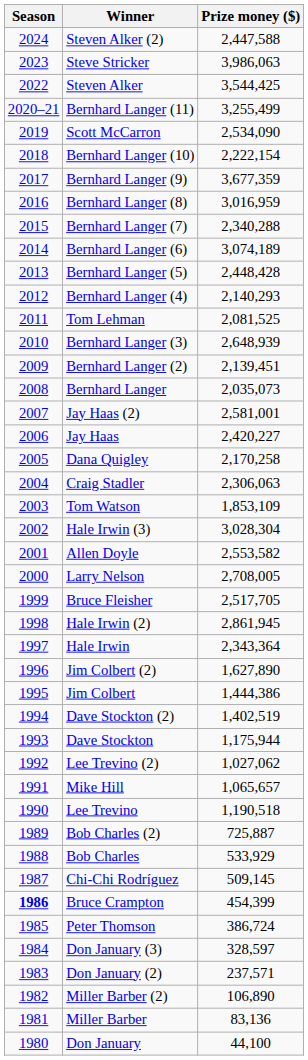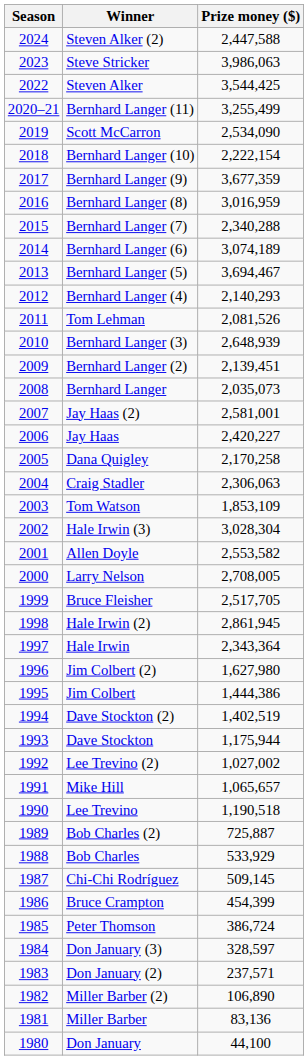 <table class="wikitable">
 <tr>
 <th>Season</th>
 <th>Winner</th>
 <th>Prize money ($)</th>
 </tr>
 <tr>
 <td align=center><a href='#'>2024</a></td>
 <td> <a href='#'>Steven Alker</a> (2)</td>
 <td align=center>2,447,588</td>
 </tr>
 <tr>
 <td align=center><a href='#'>2023</a></td>
 <td> <a href='#'>Steve Stricker</a></td>
 <td align=center>3,986,063</td>
 </tr>
 <tr>
 <td align=center><a href='#'>2022</a></td>
 <td> <a href='#'>Steven Alker</a></td>
 <td align=center>3,544,425</td>
 </tr>
 <tr>
 <td align=center><a href='#'>2020–21</a></td>
 <td> <a href='#'>Bernhard Langer</a> (11)</td>
 <td align=center>3,255,499</td>
 </tr>
 <tr>
 <td align=center><a href='#'>2019</a></td>
 <td> <a href='#'>Scott McCarron</a></td>
 <td align=center>2,534,090</td>
 </tr>
 <tr>
 <td align=center><a href='#'>2018</a></td>
 <td> <a href='#'>Bernhard Langer</a> (10)</td>
 <td align=center>2,222,154</td>
 </tr>
 <tr>
 <td align=center><a href='#'>2017</a></td>
 <td> <a href='#'>Bernhard Langer</a> (9)</td>
 <td align=center>3,677,359</td>
 </tr>
 <tr>
 <td align=center><a href='#'>2016</a></td>
 <td> <a href='#'>Bernhard Langer</a> (8)</td>
 <td align=center>3,016,959</td>
 </tr>
 <tr>
 <td align=center><a href='#'>2015</a></td>
 <td> <a href='#'>Bernhard Langer</a> (7)</td>
 <td align=center>2,340,288</td>
 </tr>
 <tr>
 <td align=center><a href='#'>2014</a></td>
 <td> <a href='#'>Bernhard Langer</a> (6)</td>
 <td align=center>3,074,189</td>
 </tr>
 <tr>
 <td align=center><a href='#'>2013</a></td>
 <td> <a href='#'>Bernhard Langer</a> (5)</td>
-<td align=center>2,448,428</td>
+<td align=center>3,694,467</td>
 </tr>
 <tr>
 <td align=center><a href='#'>2012</a></td>
 <td> <a href='#'>Bernhard Langer</a> (4)</td>
 <td align=center>2,140,293</td>
 </tr>
 <tr>
 <td align=center><a href='#'>2011</a></td>
 <td> <a href='#'>Tom Lehman</a></td>
-<td align=center>2,081,525</td>
+<td align=center>2,081,526</td>
 </tr>
 <tr>
 <td align=center><a href='#'>2010</a></td>
 <td> <a href='#'>Bernhard Langer</a> (3)</td>
 <td align=center>2,648,939</td>
 </tr>
 <tr>
 <td align=center><a href='#'>2009</a></td>
 <td> <a href='#'>Bernhard Langer</a> (2)</td>
 <td align=center>2,139,451</td>
 </tr>
 <tr>
 <td align=center><a href='#'>2008</a></td>
 <td> <a href='#'>Bernhard Langer</a></td>
 <td align=center>2,035,073</td>
 </tr>
 <tr>
 <td align=center><a href='#'>2007</a></td>
 <td> <a href='#'>Jay Haas</a> (2)</td>
 <td align=center>2,581,001</td>
 </tr>
 <tr>
 <td align=center><a href='#'>2006</a></td>
 <td> <a href='#'>Jay Haas</a></td>
 <td align=center>2,420,227</td>
 </tr>
 <tr>
 <td align=center><a href='#'>2005</a></td>
 <td> <a href='#'>Dana Quigley</a></td>
 <td align=center>2,170,258</td>
 </tr>
 <tr>
 <td align=center><a href='#'>2004</a></td>
 <td> <a href='#'>Craig Stadler</a></td>
 <td align=center>2,306,063</td>
 </tr>
 <tr>
 <td align=center><a href='#'>2003</a></td>
 <td> <a href='#'>Tom Watson</a></td>
 <td align=center>1,853,109</td>
 </tr>
 <tr>
 <td align=center><a href='#'>2002</a></td>
 <td> <a href='#'>Hale Irwin</a> (3)</td>
 <td align=center>3,028,304</td>
 </tr>
 <tr>
 <td align=center><a href='#'>2001</a></td>
 <td> <a href='#'>Allen Doyle</a></td>
 <td align=center>2,553,582</td>
 </tr>
 <tr>
 <td align=center><a href='#'>2000</a></td>
 <td> <a href='#'>Larry Nelson</a></td>
 <td align=center>2,708,005</td>
 </tr>
 <tr>
 <td align=center><a href='#'>1999</a></td>
 <td> <a href='#'>Bruce Fleisher</a></td>
 <td align=center>2,517,705</td>
 </tr>
 <tr>
 <td align=center><a href='#'>1998</a></td>
 <td> <a href='#'>Hale Irwin</a> (2)</td>
 <td align=center>2,861,945</td>
 </tr>
 <tr>
 <td align=center><a href='#'>1997</a></td>
 <td> <a href='#'>Hale Irwin</a></td>
 <td align=center>2,343,364</td>
 </tr>
 <tr>
 <td align=center><a href='#'>1996</a></td>
 <td> <a href='#'>Jim Colbert</a> (2)</td>
-<td align=center>1,627,890</td>
+<td align=center>1,627,980</td>
 </tr>
 <tr>
 <td align=center><a href='#'>1995</a></td>
 <td> <a href='#'>Jim Colbert</a></td>
 <td align=center>1,444,386</td>
 </tr>
 <tr>
 <td align=center><a href='#'>1994</a></td>
 <td> <a href='#'>Dave Stockton</a> (2)</td>
 <td align=center>1,402,519</td>
 </tr>
 <tr>
 <td align=center><a href='#'>1993</a></td>
 <td> <a href='#'>Dave Stockton</a></td>
 <td align=center>1,175,944</td>
 </tr>
 <tr>
 <td align=center><a href='#'>1992</a></td>
 <td> <a href='#'>Lee Trevino</a> (2)</td>
-<td align=center>1,027,062</td>
+<td align=center>1,027,002</td>
 </tr>
 <tr>
 <td align=center><a href='#'>1991</a></td>
 <td> <a href='#'>Mike Hill</a></td>
 <td align=center>1,065,657</td>
 </tr>
 <tr>
 <td align=center><a href='#'>1990</a></td>
 <td> <a href='#'>Lee Trevino</a></td>
 <td align=center>1,190,518</td>
 </tr>
 <tr>
 <td align=center><a href='#'>1989</a></td>
 <td> <a href='#'>Bob Charles</a> (2)</td>
 <td align=center>725,887</td>
 </tr>
 <tr>
 <td align=center><a href='#'>1988</a></td>
 <td> <a href='#'>Bob Charles</a></td>
 <td align=center>533,929</td>
 </tr>
 <tr>
 <td align=center><a href='#'>1987</a></td>
 <td> <a href='#'>Chi-Chi Rodríguez</a></td>
 <td align=center>509,145</td>
 </tr>
 <tr>
-<td align=center><strong><a href='#'>1986</a></strong></td>
+<td align=center><a href='#'>1986</a></td>
 <td> <a href='#'>Bruce Crampton</a></td>
 <td align=center>454,399</td>
 </tr>
 <tr>
 <td align=center><a href='#'>1985</a></td>
 <td> <a href='#'>Peter Thomson</a></td>
 <td align=center>386,724</td>
 </tr>
 <tr>
 <td align=center><a href='#'>1984</a></td>
 <td> <a href='#'>Don January</a> (3)</td>
 <td align=center>328,597</td>
 </tr>
 <tr>
 <td align=center><a href='#'>1983</a></td>
 <td> <a href='#'>Don January</a> (2)</td>
 <td align=center>237,571</td>
 </tr>
 <tr>
 <td align=center><a href='#'>1982</a></td>
 <td> <a href='#'>Miller Barber</a> (2)</td>
 <td align=center>106,890</td>
 </tr>
 <tr>
 <td align=center><a href='#'>1981</a></td>
 <td> <a href='#'>Miller Barber</a></td>
 <td align=center>83,136</td>
 </tr>
 <tr>
 <td align=center><a href='#'>1980</a></td>
 <td> <a href='#'>Don January</a></td>
 <td align=center>44,100</td>
 </tr>
 </table>
